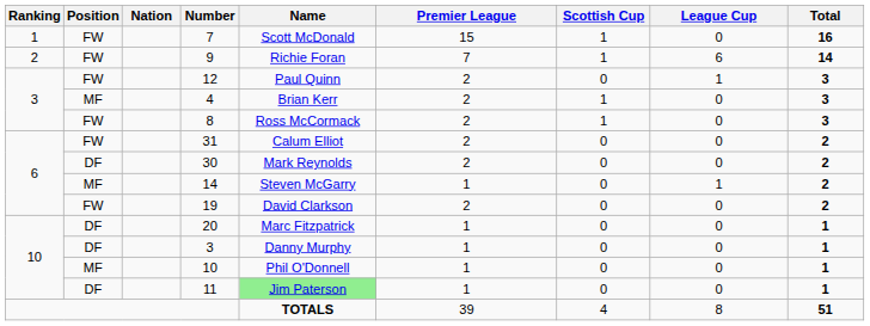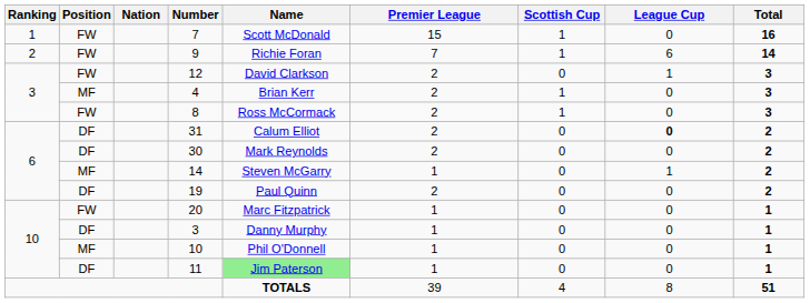 <table class="wikitable" style="font-size: 95%; text-align: center;">
 <tr>
 <th width=60>Ranking</th>
 <th width=60>Position</th>
 <th width=60>Nation</th>
 <th width=60>Number</th>
 <th width=150>Name</th>
 <th width=200><a href='#'>Premier League</a></th>
 <th width=100><a href='#'>Scottish Cup</a></th>
 <th width=150><a href='#'>League Cup</a></th>
 <th width=80>Total</th>
 </tr>
 <tr>
 <td>1</td>
 <td>FW</td>
 <td></td>
 <td>7</td>
 <td><a href='#'>Scott McDonald</a></td>
 <td>15</td>
 <td>1</td>
 <td>0</td>
 <td><strong>16</strong></td>
 </tr>
 <tr>
 <td>2</td>
 <td>FW</td>
 <td></td>
 <td>9</td>
 <td><a href='#'>Richie Foran</a></td>
 <td>7</td>
 <td>1</td>
 <td>6</td>
 <td><strong>14</strong></td>
 </tr>
 <tr>
 <td rowspan="3">3</td>
 <td>FW</td>
 <td></td>
 <td>12</td>
-<td><a href='#'>Paul Quinn</a></td>
+<td><a href='#'>David Clarkson</a></td>
 <td>2</td>
 <td>0</td>
 <td>1</td>
 <td><strong>3</strong></td>
 </tr>
 <tr>
 <td>MF</td>
 <td></td>
 <td>4</td>
 <td><a href='#'>Brian Kerr</a></td>
 <td>2</td>
 <td>1</td>
 <td>0</td>
 <td><strong>3</strong></td>
 </tr>
 <tr>
 <td>FW</td>
 <td></td>
 <td>8</td>
 <td><a href='#'>Ross McCormack</a></td>
 <td>2</td>
 <td>1</td>
 <td>0</td>
 <td><strong>3</strong></td>
 </tr>
 <tr>
 <td rowspan="4">6</td>
-<td>FW</td>
+<td>DF</td>
 <td></td>
 <td>31</td>
 <td><a href='#'>Calum Elliot</a></td>
 <td>2</td>
 <td>0</td>
-<td>0</td>
+<td><strong>0</strong></td>
 <td><strong>2</strong></td>
 </tr>
 <tr>
 <td>DF</td>
 <td></td>
 <td>30</td>
 <td><a href='#'>Mark Reynolds</a></td>
 <td>2</td>
 <td>0</td>
 <td>0</td>
 <td><strong>2</strong></td>
 </tr>
 <tr>
 <td>MF</td>
 <td></td>
 <td>14</td>
 <td><a href='#'>Steven McGarry</a></td>
 <td>1</td>
 <td>0</td>
 <td>1</td>
 <td><strong>2</strong></td>
 </tr>
 <tr>
-<td>FW</td>
+<td>DF</td>
 <td></td>
 <td>19</td>
-<td><a href='#'>David Clarkson</a></td>
+<td><a href='#'>Paul Quinn</a></td>
 <td>2</td>
 <td>0</td>
 <td>0</td>
 <td><strong>2</strong></td>
 </tr>
 <tr>
 <td rowspan="4">10</td>
-<td>DF</td>
+<td>FW</td>
 <td></td>
 <td>20</td>
 <td><a href='#'>Marc Fitzpatrick</a></td>
 <td>1</td>
 <td>0</td>
 <td>0</td>
 <td><strong>1</strong></td>
 </tr>
 <tr>
 <td>DF</td>
 <td></td>
 <td>3</td>
 <td><a href='#'>Danny Murphy</a></td>
 <td>1</td>
 <td>0</td>
 <td>0</td>
 <td><strong>1</strong></td>
 </tr>
 <tr>
 <td>MF</td>
 <td></td>
 <td>10</td>
 <td><a href='#'>Phil O'Donnell</a></td>
 <td>1</td>
 <td>0</td>
 <td>0</td>
 <td><strong>1</strong></td>
 </tr>
 <tr>
 <td>DF</td>
 <td></td>
 <td>11</td>
 <td style="background: lightgreen;"><a href='#'>Jim Paterson</a></td>
 <td>1</td>
 <td>0</td>
 <td>0</td>
 <td><strong>1</strong></td>
 </tr>
 <tr>
 <td colspan="4"></td>
 <td><strong>TOTALS</strong></td>
 <td>39</td>
 <td>4</td>
 <td>8</td>
 <td><strong>51</strong></td>
 </tr>
 </table>
